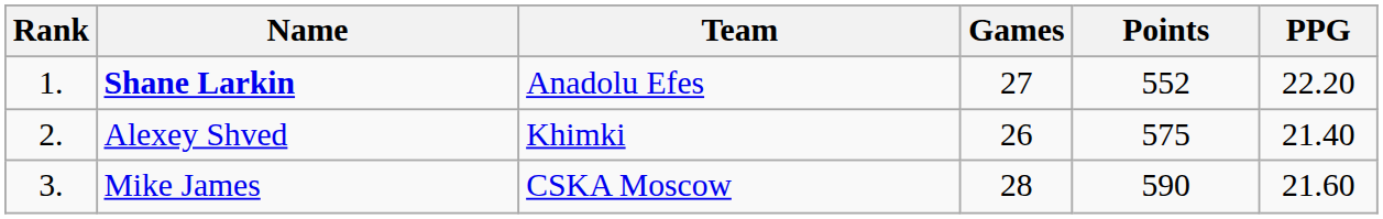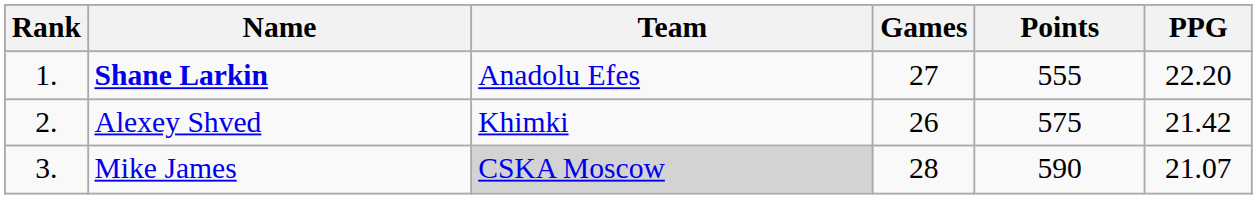 <table class="wikitable" style="text-align: center">
 <tr>
 <th>Rank</th>
 <th width=200>Name</th>
 <th width=210>Team</th>
 <th>Games</th>
 <th width=85>Points</th>
 <th width=50>PPG</th>
 </tr>
 <tr>
 <td>1.</td>
 <td align="left"> <strong><a href='#'>Shane Larkin</a></strong></td>
 <td align="left"> <a href='#'>Anadolu Efes</a></td>
 <td>27</td>
-<td>552</td>
+<td>555</td>
 <td>22.20</td>
 </tr>
 <tr>
 <td>2.</td>
 <td align="left"> <a href='#'>Alexey Shved</a></td>
 <td align="left"> <a href='#'>Khimki</a></td>
 <td>26</td>
 <td>575</td>
-<td>21.40</td>
+<td>21.42</td>
 </tr>
 <tr>
 <td>3.</td>
 <td align="left"> <a href='#'>Mike James</a></td>
-<td align="left"> <a href='#'>CSKA Moscow</a></td>
+<td align="left" style="background: lightgrey;"> <a href='#'>CSKA Moscow</a></td>
 <td>28</td>
 <td>590</td>
-<td>21.60</td>
+<td>21.07</td>
 </tr>
 </table>
